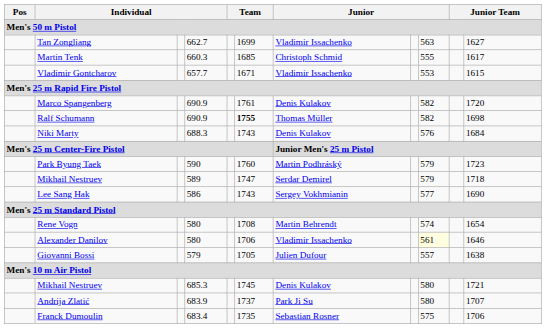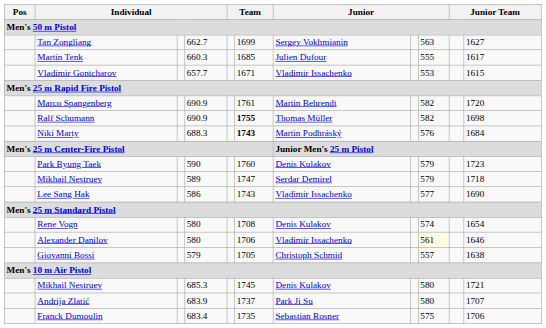 <table class=wikitable style="width:95%; font-size: 90%;">
 <tr>
 <th>Pos</th>
 <th colspan=3>Individual</th>
 <th colspan=2>Team</th>
 <th colspan=3>Junior</th>
 <th colspan=3>Junior Team</th>
 </tr>
 <tr>
 <td colspan=11 style="background:#dcdcdc"><strong>Men's <a href='#'>50 m Pistol</a></strong></td>
 </tr>
 <tr>
 <td></td>
 <td><a href='#'>Tan Zongliang</a></td>
 <td></td>
 <td>662.7</td>
 <td></td>
 <td>1699</td>
-<td><a href='#'>Vladimir Issachenko</a></td>
+<td><a href='#'>Sergey Vokhmianin</a></td>
 <td></td>
 <td>563</td>
 <td></td>
 <td>1627</td>
 </tr>
 <tr>
 <td></td>
 <td><a href='#'>Martin Tenk</a></td>
 <td></td>
 <td>660.3</td>
 <td></td>
 <td>1685</td>
-<td><a href='#'>Christoph Schmid</a></td>
+<td><a href='#'>Julien Dufour</a></td>
 <td></td>
 <td>555</td>
 <td></td>
 <td>1617</td>
 </tr>
 <tr>
 <td></td>
 <td><a href='#'>Vladimir Gontcharov</a></td>
 <td></td>
 <td>657.7</td>
 <td></td>
 <td>1671</td>
 <td><a href='#'>Vladimir Issachenko</a></td>
 <td></td>
 <td>553</td>
 <td></td>
 <td>1615</td>
 </tr>
 <tr>
 <td colspan=11 style="background:#dcdcdc"><strong>Men's <a href='#'>25 m Rapid Fire Pistol</a></strong></td>
 </tr>
 <tr>
 <td></td>
 <td><a href='#'>Marco Spangenberg</a></td>
 <td></td>
 <td>690.9</td>
 <td></td>
 <td>1761</td>
-<td><a href='#'>Denis Kulakov</a></td>
+<td><a href='#'>Martin Behrendt</a></td>
 <td></td>
 <td>582</td>
 <td></td>
 <td>1720</td>
 </tr>
 <tr>
 <td></td>
 <td><a href='#'>Ralf Schumann</a></td>
 <td></td>
 <td>690.9</td>
 <td></td>
 <td><strong>1755</strong></td>
 <td><a href='#'>Thomas Müller</a></td>
 <td></td>
 <td>582</td>
 <td></td>
 <td>1698</td>
 </tr>
 <tr>
 <td></td>
 <td><a href='#'>Niki Marty</a></td>
 <td></td>
 <td>688.3</td>
 <td></td>
-<td>1743</td>
-<td><a href='#'>Denis Kulakov</a></td>
+<td><strong>1743</strong></td>
+<td><a href='#'>Martin Podhráský</a></td>
 <td></td>
 <td>576</td>
 <td></td>
 <td>1684</td>
 </tr>
 <tr>
 <td colspan=6 style="background:#dcdcdc"><strong>Men's <a href='#'>25 m Center-Fire Pistol</a></strong></td>
 <td colspan=5 style="background:#dcdcdc"><strong>Junior Men's <a href='#'>25 m Pistol</a></strong></td>
 </tr>
 <tr>
 <td></td>
 <td><a href='#'>Park Byung Taek</a></td>
 <td></td>
 <td>590</td>
 <td></td>
 <td>1760</td>
-<td><a href='#'>Martin Podhráský</a></td>
+<td><a href='#'>Denis Kulakov</a></td>
 <td></td>
 <td>579</td>
 <td></td>
 <td>1723</td>
 </tr>
 <tr>
 <td></td>
 <td><a href='#'>Mikhail Nestruev</a></td>
 <td></td>
 <td>589</td>
 <td></td>
 <td>1747</td>
 <td><a href='#'>Serdar Demirel</a></td>
 <td></td>
 <td>579</td>
 <td></td>
 <td>1718</td>
 </tr>
 <tr>
 <td></td>
 <td><a href='#'>Lee Sang Hak</a></td>
 <td></td>
 <td>586</td>
 <td></td>
 <td>1743</td>
-<td><a href='#'>Sergey Vokhmianin</a></td>
+<td><a href='#'>Vladimir Issachenko</a></td>
 <td></td>
 <td>577</td>
 <td></td>
 <td>1690</td>
 </tr>
 <tr>
 <td colspan=11 style="background:#dcdcdc"><strong>Men's <a href='#'>25 m Standard Pistol</a></strong></td>
 </tr>
 <tr>
 <td></td>
 <td><a href='#'>Rene Vogn</a></td>
 <td></td>
 <td>580</td>
 <td></td>
 <td>1708</td>
-<td><a href='#'>Martin Behrendt</a></td>
+<td><a href='#'>Denis Kulakov</a></td>
 <td></td>
 <td>574</td>
 <td></td>
 <td>1654</td>
 </tr>
 <tr>
 <td></td>
 <td><a href='#'>Alexander Danilov</a></td>
 <td></td>
 <td>580</td>
 <td></td>
 <td>1706</td>
 <td><a href='#'>Vladimir Issachenko</a></td>
 <td></td>
 <td style="background: lightyellow;">561</td>
 <td></td>
 <td>1646</td>
 </tr>
 <tr>
 <td></td>
 <td><a href='#'>Giovanni Bossi</a></td>
 <td></td>
 <td>579</td>
 <td></td>
 <td>1705</td>
-<td><a href='#'>Julien Dufour</a></td>
+<td><a href='#'>Christoph Schmid</a></td>
 <td></td>
 <td>557</td>
 <td></td>
 <td>1638</td>
 </tr>
 <tr>
 <td colspan=11 style="background:#dcdcdc"><strong>Men's <a href='#'>10 m Air Pistol</a></strong></td>
 </tr>
 <tr>
 <td></td>
 <td><a href='#'>Mikhail Nestruev</a></td>
 <td></td>
 <td>685.3</td>
 <td></td>
 <td>1745</td>
 <td><a href='#'>Denis Kulakov</a></td>
 <td></td>
 <td>580</td>
 <td></td>
 <td>1721</td>
 </tr>
 <tr>
 <td></td>
 <td><a href='#'>Andrija Zlatić</a></td>
 <td></td>
 <td>683.9</td>
 <td></td>
 <td>1737</td>
 <td><a href='#'>Park Ji Su</a></td>
 <td></td>
 <td>580</td>
 <td></td>
 <td>1707</td>
 </tr>
 <tr>
 <td></td>
 <td><a href='#'>Franck Dumoulin</a></td>
 <td></td>
 <td>683.4</td>
 <td></td>
 <td>1735</td>
 <td><a href='#'>Sebastian Rosner</a></td>
 <td></td>
 <td>575</td>
 <td></td>
 <td>1706</td>
 </tr>
 </table>
